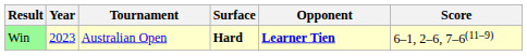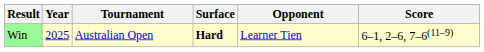 <table class="wikitable" style=font-size:97%>
 <tr>
 <th>Result</th>
 <th>Year</th>
 <th width=150>Tournament</th>
 <th>Surface</th>
 <th width=150>Opponent</th>
 <th width=150>Score</th>
 </tr>
 <tr style="background:#ffc;">
 <td bgcolor=98fb98>Win</td>
-<td><a href='#'>2023</a></td>
+<td><a href='#'>2025</a></td>
 <td><a href='#'>Australian Open</a></td>
 <td><strong>Hard</strong></td>
-<td><strong> <a href='#'>Learner Tien</a></strong></td>
+<td> <a href='#'>Learner Tien</a></td>
 <td>6–1, 2–6, 7–6<sup>(11–9)</sup></td>
 </tr>
 </table>
